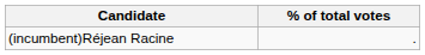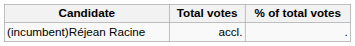 <table class="wikitable" width="475">
 <tr>
 <th align="left">Candidate</th>
+<th align="right">Total votes</th>
 <th align="right">% of total votes</th>
 </tr>
 <tr>
 <td align="left">(incumbent)Réjean Racine</td>
+<td align="right">accl.</td>
 <td align="right">.</td>
 </tr>
 </table>
